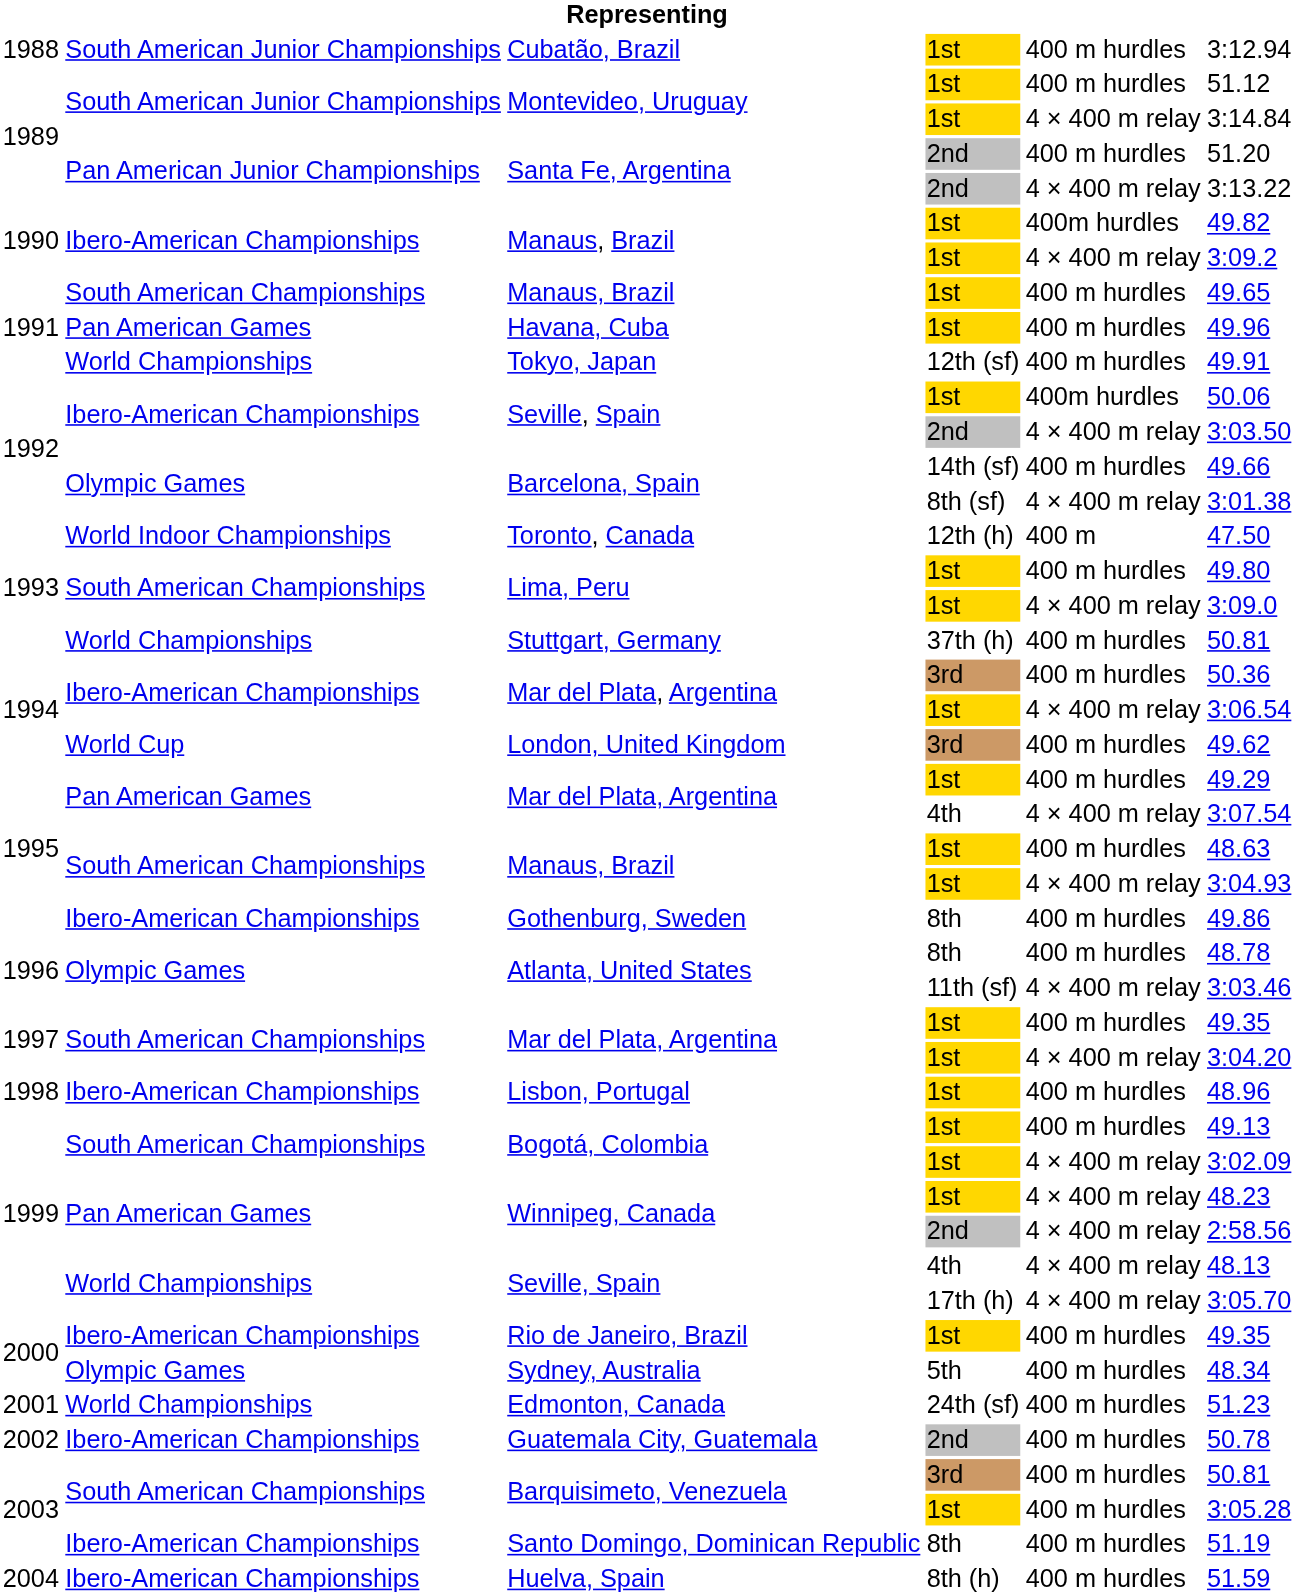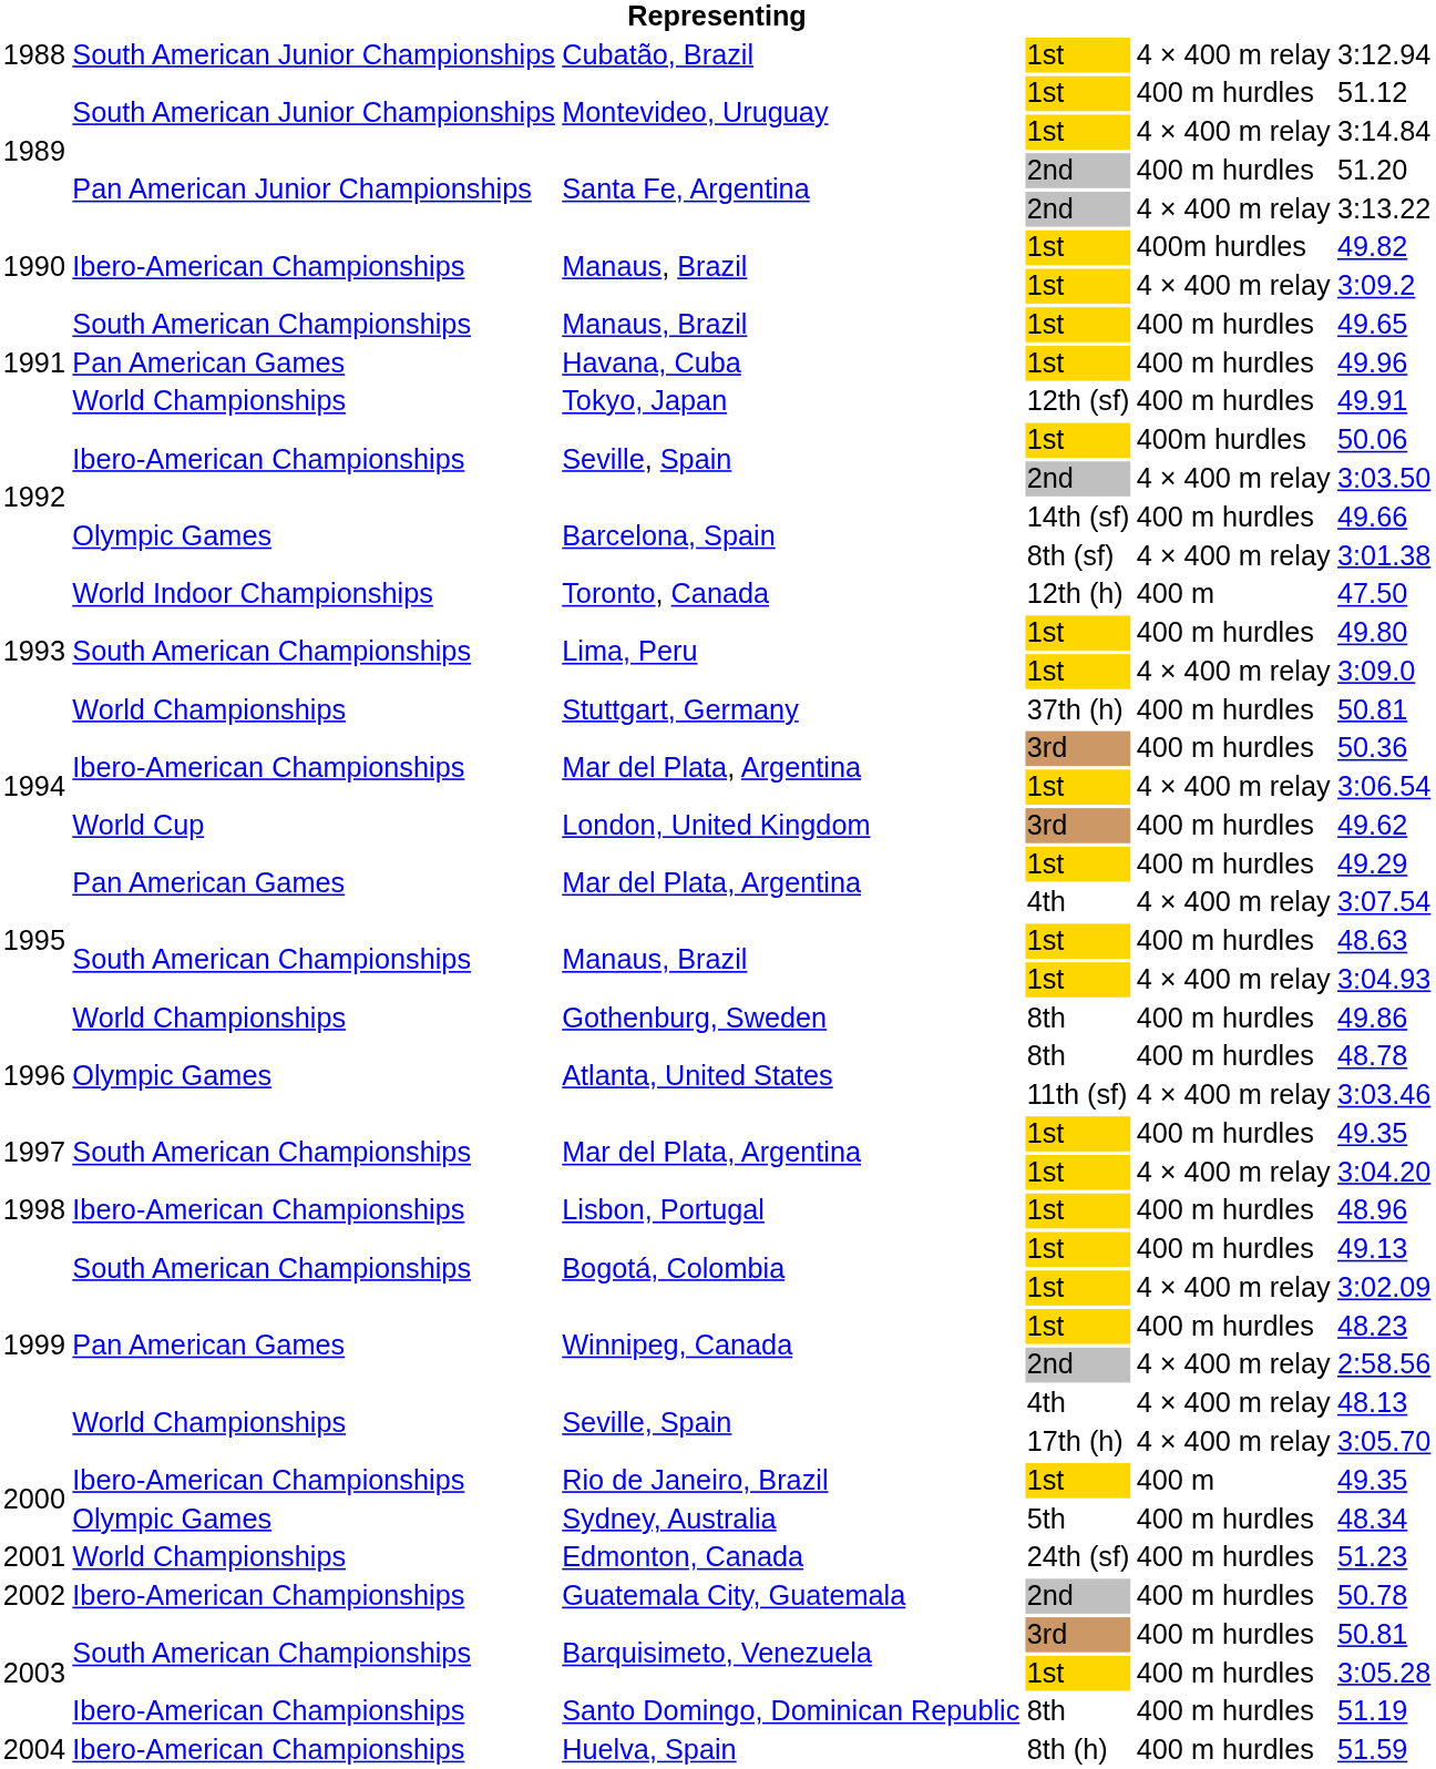 <table>
 <tr>
 <th colspan="6">Representing </th>
 </tr>
 <tr>
 <td>1988</td>
 <td><a href='#'>South American Junior Championships</a></td>
 <td><a href='#'>Cubatão, Brazil</a></td>
 <td bgcolor=gold>1st</td>
-<td>400 m hurdles</td>
+<td>4 × 400 m relay</td>
 <td>3:12.94</td>
 </tr>
 <tr>
 <td rowspan=4>1989</td>
 <td rowspan=2><a href='#'>South American Junior Championships</a></td>
 <td rowspan=2><a href='#'>Montevideo, Uruguay</a></td>
 <td bgcolor=gold>1st</td>
 <td>400 m hurdles</td>
 <td>51.12</td>
 </tr>
 <tr>
 <td bgcolor=gold>1st</td>
 <td>4 × 400 m relay</td>
 <td>3:14.84</td>
 </tr>
 <tr>
 <td rowspan=2><a href='#'>Pan American Junior Championships</a></td>
 <td rowspan=2><a href='#'>Santa Fe, Argentina</a></td>
 <td bgcolor=silver>2nd</td>
 <td>400 m hurdles</td>
 <td>51.20</td>
 </tr>
 <tr>
 <td bgcolor=silver>2nd</td>
 <td>4 × 400 m relay</td>
 <td>3:13.22</td>
 </tr>
 <tr>
 <td rowspan=2>1990</td>
 <td rowspan=2><a href='#'>Ibero-American Championships</a></td>
 <td rowspan=2><a href='#'>Manaus</a>, <a href='#'>Brazil</a></td>
 <td bgcolor=gold>1st</td>
 <td>400m hurdles</td>
 <td><a href='#'>49.82</a></td>
 </tr>
 <tr>
 <td bgcolor=gold>1st</td>
 <td>4 × 400 m relay</td>
 <td><a href='#'>3:09.2</a></td>
 </tr>
 <tr>
 <td rowspan=3>1991</td>
 <td><a href='#'>South American Championships</a></td>
 <td><a href='#'>Manaus, Brazil</a></td>
 <td bgcolor="gold">1st</td>
 <td>400 m hurdles</td>
 <td><a href='#'>49.65</a></td>
 </tr>
 <tr>
 <td><a href='#'>Pan American Games</a></td>
 <td><a href='#'>Havana, Cuba</a></td>
 <td bgcolor="gold">1st</td>
 <td>400 m hurdles</td>
 <td><a href='#'>49.96</a></td>
 </tr>
 <tr>
 <td><a href='#'>World Championships</a></td>
 <td><a href='#'>Tokyo, Japan</a></td>
 <td>12th (sf)</td>
 <td>400 m hurdles</td>
 <td><a href='#'>49.91</a></td>
 </tr>
 <tr>
 <td rowspan=4>1992</td>
 <td rowspan=2><a href='#'>Ibero-American Championships</a></td>
 <td rowspan=2><a href='#'>Seville</a>, <a href='#'>Spain</a></td>
 <td bgcolor=gold>1st</td>
 <td>400m hurdles</td>
 <td><a href='#'>50.06</a></td>
 </tr>
 <tr>
 <td bgcolor=silver>2nd</td>
 <td>4 × 400 m relay</td>
 <td><a href='#'>3:03.50</a></td>
 </tr>
 <tr>
 <td rowspan=2><a href='#'>Olympic Games</a></td>
 <td rowspan=2><a href='#'>Barcelona, Spain</a></td>
 <td>14th (sf)</td>
 <td>400 m hurdles</td>
 <td><a href='#'>49.66</a></td>
 </tr>
 <tr>
 <td>8th (sf)</td>
 <td>4 × 400 m relay</td>
 <td><a href='#'>3:01.38</a></td>
 </tr>
 <tr>
 <td rowspan=4>1993</td>
 <td><a href='#'>World Indoor Championships</a></td>
 <td><a href='#'>Toronto</a>, <a href='#'>Canada</a></td>
 <td>12th (h)</td>
 <td>400 m</td>
 <td><a href='#'>47.50</a></td>
 </tr>
 <tr>
 <td rowspan=2><a href='#'>South American Championships</a></td>
 <td rowspan=2><a href='#'>Lima, Peru</a></td>
 <td bgcolor="gold">1st</td>
 <td>400 m hurdles</td>
 <td><a href='#'>49.80</a></td>
 </tr>
 <tr>
 <td bgcolor=gold>1st</td>
 <td>4 × 400 m relay</td>
 <td><a href='#'>3:09.0</a></td>
 </tr>
 <tr>
 <td><a href='#'>World Championships</a></td>
 <td><a href='#'>Stuttgart, Germany</a></td>
 <td>37th (h)</td>
 <td>400 m hurdles</td>
 <td><a href='#'>50.81</a></td>
 </tr>
 <tr>
 <td rowspan=3>1994</td>
 <td rowspan=2><a href='#'>Ibero-American Championships</a></td>
 <td rowspan=2><a href='#'>Mar del Plata</a>, <a href='#'>Argentina</a></td>
 <td bgcolor="cc9966">3rd</td>
 <td>400 m hurdles</td>
 <td><a href='#'>50.36</a></td>
 </tr>
 <tr>
 <td bgcolor=gold>1st</td>
 <td>4 × 400 m relay</td>
 <td><a href='#'>3:06.54</a></td>
 </tr>
 <tr>
 <td><a href='#'>World Cup</a></td>
 <td><a href='#'>London, United Kingdom</a></td>
 <td bgcolor="cc9966">3rd</td>
 <td>400 m hurdles</td>
 <td><a href='#'>49.62</a></td>
 </tr>
 <tr>
 <td rowspan=5>1995</td>
 <td rowspan=2><a href='#'>Pan American Games</a></td>
 <td rowspan=2><a href='#'>Mar del Plata, Argentina</a></td>
 <td bgcolor="gold">1st</td>
 <td>400 m hurdles</td>
 <td><a href='#'>49.29</a></td>
 </tr>
 <tr>
 <td>4th</td>
 <td>4 × 400 m relay</td>
 <td><a href='#'>3:07.54</a></td>
 </tr>
 <tr>
 <td rowspan=2><a href='#'>South American Championships</a></td>
 <td rowspan=2><a href='#'>Manaus, Brazil</a></td>
 <td bgcolor="gold">1st</td>
 <td>400 m hurdles</td>
 <td><a href='#'>48.63</a></td>
 </tr>
 <tr>
 <td bgcolor=gold>1st</td>
 <td>4 × 400 m relay</td>
 <td><a href='#'>3:04.93</a></td>
 </tr>
 <tr>
-<td><a href='#'>Ibero-American Championships</a></td>
+<td><a href='#'>World Championships</a></td>
 <td><a href='#'>Gothenburg, Sweden</a></td>
 <td>8th</td>
 <td>400 m hurdles</td>
 <td><a href='#'>49.86</a></td>
 </tr>
 <tr>
 <td rowspan=2>1996</td>
 <td rowspan=2><a href='#'>Olympic Games</a></td>
 <td rowspan=2><a href='#'>Atlanta, United States</a></td>
 <td>8th</td>
 <td>400 m hurdles</td>
 <td><a href='#'>48.78</a></td>
 </tr>
 <tr>
 <td>11th (sf)</td>
 <td>4 × 400 m relay</td>
 <td><a href='#'>3:03.46</a></td>
 </tr>
 <tr>
 <td rowspan=2>1997</td>
 <td rowspan=2><a href='#'>South American Championships</a></td>
 <td rowspan=2><a href='#'>Mar del Plata, Argentina</a></td>
 <td bgcolor="gold">1st</td>
 <td>400 m hurdles</td>
 <td><a href='#'>49.35</a></td>
 </tr>
 <tr>
 <td bgcolor=gold>1st</td>
 <td>4 × 400 m relay</td>
 <td><a href='#'>3:04.20</a></td>
 </tr>
 <tr>
 <td>1998</td>
 <td><a href='#'>Ibero-American Championships</a></td>
 <td><a href='#'>Lisbon, Portugal</a></td>
 <td bgcolor=gold>1st</td>
 <td>400 m hurdles</td>
 <td><a href='#'>48.96</a></td>
 </tr>
 <tr>
 <td rowspan=6>1999</td>
 <td rowspan=2><a href='#'>South American Championships</a></td>
 <td rowspan=2><a href='#'>Bogotá, Colombia</a></td>
 <td bgcolor="gold">1st</td>
 <td>400 m hurdles</td>
 <td><a href='#'>49.13</a></td>
 </tr>
 <tr>
 <td bgcolor="gold">1st</td>
 <td>4 × 400 m relay</td>
 <td><a href='#'>3:02.09</a></td>
 </tr>
 <tr>
 <td rowspan=2><a href='#'>Pan American Games</a></td>
 <td rowspan=2><a href='#'>Winnipeg, Canada</a></td>
 <td bgcolor="gold">1st</td>
-<td>4 × 400 m relay</td>
+<td>400 m hurdles</td>
 <td><a href='#'>48.23</a></td>
 </tr>
 <tr>
 <td bgcolor="silver">2nd</td>
 <td>4 × 400 m relay</td>
 <td><a href='#'>2:58.56</a></td>
 </tr>
 <tr>
 <td rowspan=2><a href='#'>World Championships</a></td>
 <td rowspan=2><a href='#'>Seville, Spain</a></td>
 <td>4th</td>
 <td>4 × 400 m relay</td>
 <td><a href='#'>48.13</a></td>
 </tr>
 <tr>
 <td>17th (h)</td>
 <td>4 × 400 m relay</td>
 <td><a href='#'>3:05.70</a></td>
 </tr>
 <tr>
 <td rowspan=2>2000</td>
 <td><a href='#'>Ibero-American Championships</a></td>
 <td><a href='#'>Rio de Janeiro, Brazil</a></td>
 <td bgcolor=gold>1st</td>
-<td>400 m hurdles</td>
+<td>400 m</td>
 <td><a href='#'>49.35</a></td>
 </tr>
 <tr>
 <td><a href='#'>Olympic Games</a></td>
 <td><a href='#'>Sydney, Australia</a></td>
 <td>5th</td>
 <td>400 m hurdles</td>
 <td><a href='#'>48.34</a></td>
 </tr>
 <tr>
 <td>2001</td>
 <td><a href='#'>World Championships</a></td>
 <td><a href='#'>Edmonton, Canada</a></td>
 <td>24th (sf)</td>
 <td>400 m hurdles</td>
 <td><a href='#'>51.23</a></td>
 </tr>
 <tr>
 <td>2002</td>
 <td><a href='#'>Ibero-American Championships</a></td>
 <td><a href='#'>Guatemala City, Guatemala</a></td>
 <td bgcolor=silver>2nd</td>
 <td>400 m hurdles</td>
 <td><a href='#'>50.78</a></td>
 </tr>
 <tr>
 <td rowspan=3>2003</td>
 <td rowspan=2><a href='#'>South American Championships</a></td>
 <td rowspan=2><a href='#'>Barquisimeto, Venezuela</a></td>
 <td bgcolor="cc9966">3rd</td>
 <td>400 m hurdles</td>
 <td><a href='#'>50.81</a></td>
 </tr>
 <tr>
 <td bgcolor="gold">1st</td>
 <td>400 m hurdles</td>
 <td><a href='#'>3:05.28</a></td>
 </tr>
 <tr>
 <td><a href='#'>Ibero-American Championships</a></td>
 <td><a href='#'>Santo Domingo, Dominican Republic</a></td>
 <td>8th</td>
 <td>400 m hurdles</td>
 <td><a href='#'>51.19</a></td>
 </tr>
 <tr>
 <td>2004</td>
 <td><a href='#'>Ibero-American Championships</a></td>
 <td><a href='#'>Huelva, Spain</a></td>
 <td>8th (h)</td>
 <td>400 m hurdles</td>
 <td><a href='#'>51.59</a></td>
 </tr>
 </table>
